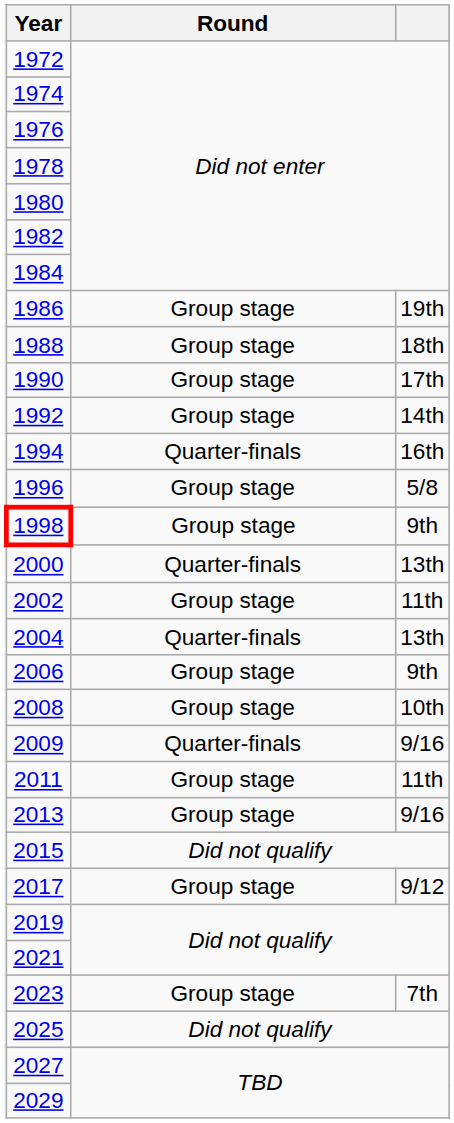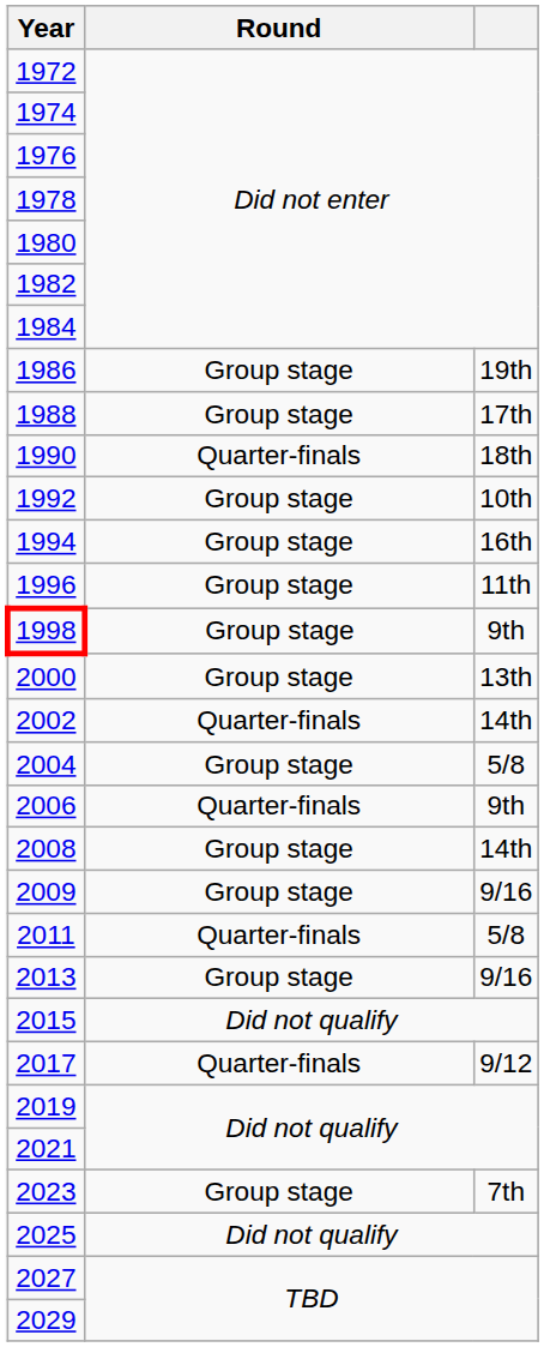 <table class="wikitable" style="text-align: center; font-size:90%">
 <tr>
 <th>Year</th>
 <th style="width:200px">Round</th>
 <th></th>
 </tr>
 <tr>
 <td><a href='#'>1972</a></td>
 <td colspan="2" rowspan="7"><em>Did not enter</em></td>
 </tr>
 <tr>
 <td><a href='#'>1974</a></td>
 </tr>
 <tr>
 <td><a href='#'>1976</a></td>
 </tr>
 <tr>
 <td><a href='#'>1978</a></td>
 </tr>
 <tr>
 <td><a href='#'>1980</a></td>
 </tr>
 <tr>
 <td><a href='#'>1982</a></td>
 </tr>
 <tr>
 <td><a href='#'>1984</a></td>
 </tr>
 <tr>
 <td><a href='#'>1986</a></td>
 <td>Group stage</td>
 <td>19th</td>
 </tr>
 <tr>
 <td><a href='#'>1988</a></td>
 <td>Group stage</td>
-<td>18th</td>
+<td>17th</td>
 </tr>
 <tr>
 <td><a href='#'>1990</a></td>
-<td>Group stage</td>
-<td>17th</td>
+<td>Quarter-finals</td>
+<td>18th</td>
 </tr>
 <tr>
 <td><a href='#'>1992</a></td>
 <td>Group stage</td>
-<td>14th</td>
+<td>10th</td>
 </tr>
 <tr>
 <td><a href='#'>1994</a></td>
-<td>Quarter-finals</td>
+<td>Group stage</td>
 <td>16th</td>
 </tr>
 <tr>
 <td><a href='#'>1996</a></td>
 <td>Group stage</td>
-<td>5/8</td>
+<td>11th</td>
 </tr>
 <tr>
 <td style="border: 3px solid red"><a href='#'>1998</a></td>
 <td>Group stage</td>
 <td>9th</td>
 </tr>
 <tr>
 <td><a href='#'>2000</a></td>
-<td>Quarter-finals</td>
+<td>Group stage</td>
 <td>13th</td>
 </tr>
 <tr>
 <td><a href='#'>2002</a></td>
-<td>Group stage</td>
-<td>11th</td>
+<td>Quarter-finals</td>
+<td>14th</td>
 </tr>
 <tr>
 <td><a href='#'>2004</a></td>
-<td>Quarter-finals</td>
-<td>13th</td>
+<td>Group stage</td>
+<td>5/8</td>
 </tr>
 <tr>
 <td><a href='#'>2006</a></td>
-<td>Group stage</td>
+<td>Quarter-finals</td>
 <td>9th</td>
 </tr>
 <tr>
 <td><a href='#'>2008</a></td>
 <td>Group stage</td>
-<td>10th</td>
+<td>14th</td>
 </tr>
 <tr>
 <td><a href='#'>2009</a></td>
-<td>Quarter-finals</td>
+<td>Group stage</td>
 <td>9/16</td>
 </tr>
 <tr>
 <td><a href='#'>2011</a></td>
-<td>Group stage</td>
-<td>11th</td>
+<td>Quarter-finals</td>
+<td>5/8</td>
 </tr>
 <tr>
 <td><a href='#'>2013</a></td>
 <td>Group stage</td>
 <td>9/16</td>
 </tr>
 <tr>
 <td><a href='#'>2015</a></td>
 <td colspan="2"><em>Did not qualify</em></td>
 </tr>
 <tr>
 <td><a href='#'>2017</a></td>
-<td>Group stage</td>
+<td>Quarter-finals</td>
 <td>9/12</td>
 </tr>
 <tr>
 <td><a href='#'>2019</a></td>
 <td colspan="2" rowspan="2"><em>Did not qualify</em></td>
 </tr>
 <tr>
 <td><a href='#'>2021</a></td>
 </tr>
 <tr>
 <td><a href='#'>2023</a></td>
 <td>Group stage</td>
 <td>7th</td>
 </tr>
 <tr>
 <td><a href='#'>2025</a></td>
 <td colspan="2"><em>Did not qualify</em></td>
 </tr>
 <tr>
 <td><a href='#'>2027</a></td>
 <td colspan="2" rowspan="2"><em>TBD</em></td>
 </tr>
 <tr>
 <td><a href='#'>2029</a></td>
 </tr>
 </table>
